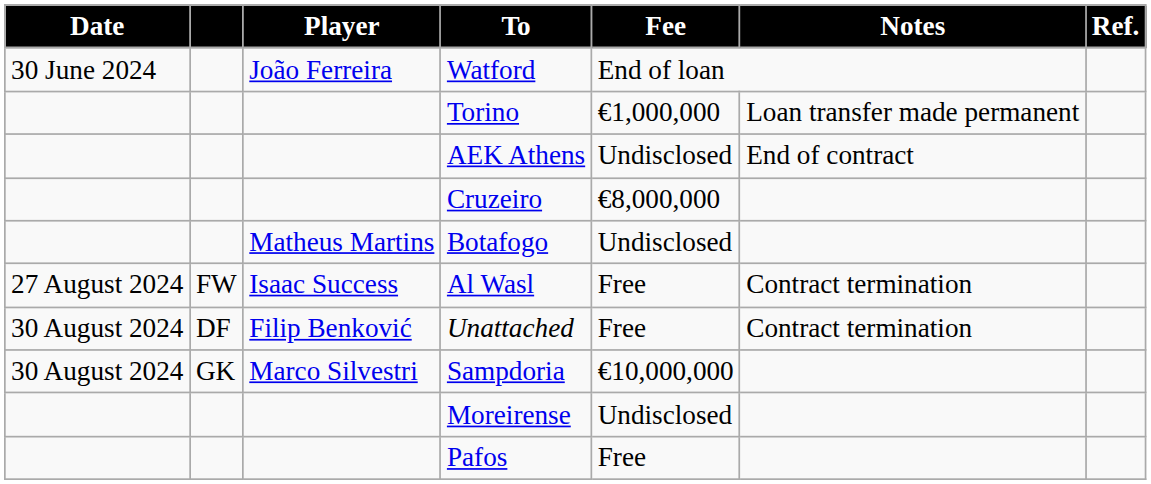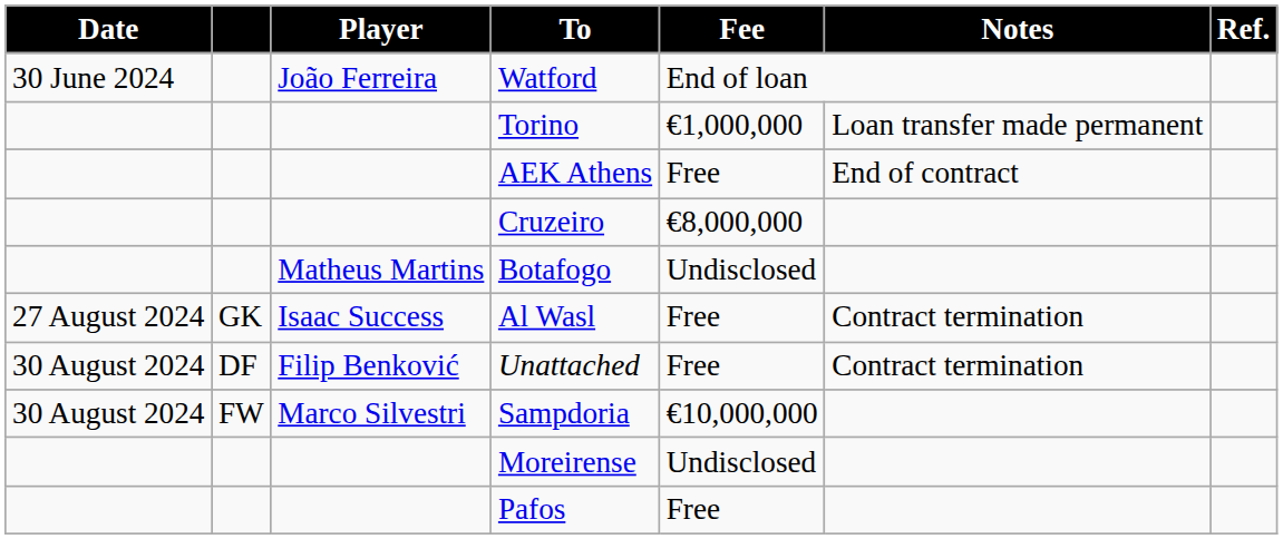 <table class="wikitable plainrowheaders">
 <tr>
 <th style="background:black; color:white; text-align:center;"><strong>Date</strong></th>
 <th style="background:black; color:white; text-align:center;"><strong></strong></th>
 <th style="background:black; color:white; text-align:center;"><strong>Player</strong></th>
 <th style="background:black; color:white; text-align:center;"><strong>To</strong></th>
 <th style="background:black; color:white; text-align:center;"><strong>Fee</strong></th>
 <th style="background:black; color:white; text-align:center;"><strong>Notes</strong></th>
 <th style="background:black; color:white; text-align:center;"><strong>Ref.</strong></th>
 </tr>
 <tr>
 <td>30 June 2024</td>
 <td></td>
 <td> <a href='#'>João Ferreira</a></td>
 <td> <a href='#'>Watford</a></td>
 <td colspan="2">End of loan</td>
 <td></td>
 </tr>
 <tr>
 <td></td>
 <td align="center"></td>
 <td></td>
 <td> <a href='#'>Torino</a></td>
 <td>€1,000,000</td>
 <td>Loan transfer made permanent</td>
 <td></td>
 </tr>
 <tr>
 <td></td>
 <td align="center"></td>
 <td></td>
 <td> <a href='#'>AEK Athens</a></td>
-<td>Undisclosed</td>
+<td>Free</td>
 <td>End of contract</td>
 <td></td>
 </tr>
 <tr>
 <td></td>
 <td align="center"></td>
 <td></td>
 <td> <a href='#'>Cruzeiro</a></td>
 <td>€8,000,000</td>
 <td></td>
 <td></td>
 </tr>
 <tr>
 <td></td>
 <td align="center"></td>
 <td> <a href='#'>Matheus Martins</a></td>
 <td> <a href='#'>Botafogo</a></td>
 <td>Undisclosed</td>
 <td></td>
 <td></td>
 </tr>
 <tr>
 <td>27 August 2024</td>
-<td>FW</td>
+<td>GK</td>
 <td> <a href='#'>Isaac Success</a></td>
 <td> <a href='#'>Al Wasl</a></td>
 <td>Free</td>
 <td>Contract termination</td>
 <td></td>
 </tr>
 <tr>
 <td>30 August 2024</td>
 <td>DF</td>
 <td> <a href='#'>Filip Benković</a></td>
 <td><em>Unattached</em></td>
 <td>Free</td>
 <td>Contract termination</td>
 <td></td>
 </tr>
 <tr>
 <td>30 August 2024</td>
-<td>GK</td>
+<td>FW</td>
 <td> <a href='#'>Marco Silvestri</a></td>
 <td> <a href='#'>Sampdoria</a></td>
 <td>€10,000,000</td>
 <td></td>
 <td></td>
 </tr>
 <tr>
 <td></td>
 <td align="center"></td>
 <td></td>
 <td> <a href='#'>Moreirense</a></td>
 <td>Undisclosed</td>
 <td></td>
 <td></td>
 </tr>
 <tr>
 <td></td>
 <td align="center"></td>
 <td></td>
 <td> <a href='#'>Pafos</a></td>
 <td>Free</td>
 <td></td>
 <td></td>
 </tr>
 </table>
